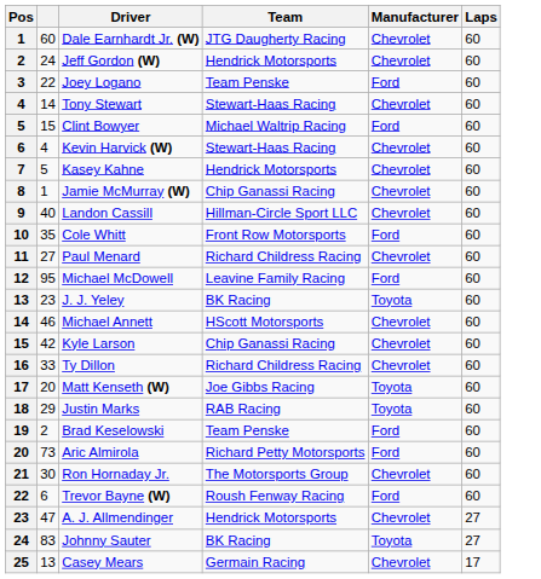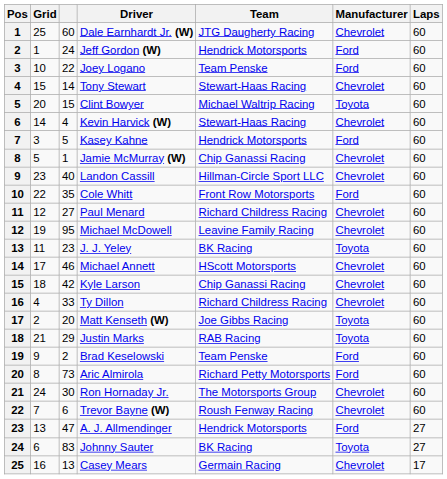 <table class="wikitable" style="font-size:95%">
 <tr>
 <th>Pos</th>
+<th>Grid</th>
 <th></th>
 <th>Driver</th>
 <th>Team</th>
 <th>Manufacturer</th>
 <th>Laps</th>
 </tr>
 <tr>
 <th>1</th>
+<td>25</td>
 <td>60</td>
 <td><a href='#'>Dale Earnhardt Jr.</a> <strong>(W)</strong></td>
 <td><a href='#'>JTG Daugherty Racing</a></td>
 <td><a href='#'>Chevrolet</a></td>
 <td>60</td>
 </tr>
 <tr>
 <th>2</th>
+<td>1</td>
 <td>24</td>
 <td><a href='#'>Jeff Gordon</a> <strong>(W)</strong></td>
 <td><a href='#'>Hendrick Motorsports</a></td>
-<td><a href='#'>Chevrolet</a></td>
+<td><a href='#'>Ford</a></td>
 <td>60</td>
 </tr>
 <tr>
 <th>3</th>
+<td>10</td>
 <td>22</td>
 <td><a href='#'>Joey Logano</a></td>
 <td><a href='#'>Team Penske</a></td>
 <td><a href='#'>Ford</a></td>
 <td>60</td>
 </tr>
 <tr>
 <th>4</th>
+<td>15</td>
 <td>14</td>
 <td><a href='#'>Tony Stewart</a></td>
 <td><a href='#'>Stewart-Haas Racing</a></td>
 <td><a href='#'>Chevrolet</a></td>
 <td>60</td>
 </tr>
 <tr>
 <th>5</th>
+<td>20</td>
 <td>15</td>
 <td><a href='#'>Clint Bowyer</a></td>
 <td><a href='#'>Michael Waltrip Racing</a></td>
-<td><a href='#'>Ford</a></td>
+<td><a href='#'>Toyota</a></td>
 <td>60</td>
 </tr>
 <tr>
 <th>6</th>
+<td>14</td>
 <td>4</td>
 <td><a href='#'>Kevin Harvick</a> <strong>(W)</strong></td>
 <td><a href='#'>Stewart-Haas Racing</a></td>
 <td><a href='#'>Chevrolet</a></td>
 <td>60</td>
 </tr>
 <tr>
 <th>7</th>
+<td>3</td>
 <td>5</td>
 <td><a href='#'>Kasey Kahne</a></td>
 <td><a href='#'>Hendrick Motorsports</a></td>
-<td><a href='#'>Chevrolet</a></td>
+<td><a href='#'>Ford</a></td>
 <td>60</td>
 </tr>
 <tr>
 <th>8</th>
+<td>5</td>
 <td>1</td>
 <td><a href='#'>Jamie McMurray</a> <strong>(W)</strong></td>
 <td><a href='#'>Chip Ganassi Racing</a></td>
 <td><a href='#'>Chevrolet</a></td>
 <td>60</td>
 </tr>
 <tr>
 <th>9</th>
+<td>23</td>
 <td>40</td>
 <td><a href='#'>Landon Cassill</a></td>
 <td><a href='#'>Hillman-Circle Sport LLC</a></td>
 <td><a href='#'>Chevrolet</a></td>
 <td>60</td>
 </tr>
 <tr>
 <th>10</th>
+<td>22</td>
 <td>35</td>
 <td><a href='#'>Cole Whitt</a></td>
 <td><a href='#'>Front Row Motorsports</a></td>
 <td><a href='#'>Ford</a></td>
 <td>60</td>
 </tr>
 <tr>
 <th>11</th>
+<td>12</td>
 <td>27</td>
 <td><a href='#'>Paul Menard</a></td>
 <td><a href='#'>Richard Childress Racing</a></td>
 <td><a href='#'>Chevrolet</a></td>
 <td>60</td>
 </tr>
 <tr>
 <th>12</th>
+<td>19</td>
 <td>95</td>
 <td><a href='#'>Michael McDowell</a></td>
 <td><a href='#'>Leavine Family Racing</a></td>
-<td><a href='#'>Ford</a></td>
+<td><a href='#'>Chevrolet</a></td>
 <td>60</td>
 </tr>
 <tr>
 <th>13</th>
+<td>11</td>
 <td>23</td>
 <td><a href='#'>J. J. Yeley</a></td>
 <td><a href='#'>BK Racing</a></td>
 <td><a href='#'>Toyota</a></td>
 <td>60</td>
 </tr>
 <tr>
 <th>14</th>
+<td>17</td>
 <td>46</td>
 <td><a href='#'>Michael Annett</a></td>
 <td><a href='#'>HScott Motorsports</a></td>
 <td><a href='#'>Chevrolet</a></td>
 <td>60</td>
 </tr>
 <tr>
 <th>15</th>
+<td>18</td>
 <td>42</td>
 <td><a href='#'>Kyle Larson</a></td>
 <td><a href='#'>Chip Ganassi Racing</a></td>
 <td><a href='#'>Chevrolet</a></td>
 <td>60</td>
 </tr>
 <tr>
 <th>16</th>
+<td>4</td>
 <td>33</td>
 <td><a href='#'>Ty Dillon</a></td>
 <td><a href='#'>Richard Childress Racing</a></td>
 <td><a href='#'>Chevrolet</a></td>
 <td>60</td>
 </tr>
 <tr>
 <th>17</th>
+<td>2</td>
 <td>20</td>
 <td><a href='#'>Matt Kenseth</a> <strong>(W)</strong></td>
 <td><a href='#'>Joe Gibbs Racing</a></td>
 <td><a href='#'>Toyota</a></td>
 <td>60</td>
 </tr>
 <tr>
 <th>18</th>
+<td>21</td>
 <td>29</td>
 <td><a href='#'>Justin Marks</a></td>
 <td><a href='#'>RAB Racing</a></td>
 <td><a href='#'>Toyota</a></td>
 <td>60</td>
 </tr>
 <tr>
 <th>19</th>
+<td>9</td>
 <td>2</td>
 <td><a href='#'>Brad Keselowski</a></td>
 <td><a href='#'>Team Penske</a></td>
 <td><a href='#'>Ford</a></td>
 <td>60</td>
 </tr>
 <tr>
 <th>20</th>
+<td>8</td>
 <td>73</td>
 <td><a href='#'>Aric Almirola</a></td>
 <td><a href='#'>Richard Petty Motorsports</a></td>
 <td><a href='#'>Ford</a></td>
 <td>60</td>
 </tr>
 <tr>
 <th>21</th>
+<td>24</td>
 <td>30</td>
 <td><a href='#'>Ron Hornaday Jr.</a></td>
 <td><a href='#'>The Motorsports Group</a></td>
 <td><a href='#'>Chevrolet</a></td>
 <td>60</td>
 </tr>
 <tr>
 <th>22</th>
+<td>7</td>
 <td>6</td>
 <td><a href='#'>Trevor Bayne</a> <strong>(W)</strong></td>
 <td><a href='#'>Roush Fenway Racing</a></td>
-<td><a href='#'>Ford</a></td>
+<td><a href='#'>Chevrolet</a></td>
 <td>60</td>
 </tr>
 <tr>
 <th>23</th>
+<td>13</td>
 <td>47</td>
 <td><a href='#'>A. J. Allmendinger</a></td>
 <td><a href='#'>Hendrick Motorsports</a></td>
-<td><a href='#'>Chevrolet</a></td>
+<td><a href='#'>Ford</a></td>
 <td>27</td>
 </tr>
 <tr>
 <th>24</th>
+<td>6</td>
 <td>83</td>
 <td><a href='#'>Johnny Sauter</a></td>
 <td><a href='#'>BK Racing</a></td>
 <td><a href='#'>Toyota</a></td>
 <td>27</td>
 </tr>
 <tr>
 <th>25</th>
+<td>16</td>
 <td>13</td>
 <td><a href='#'>Casey Mears</a></td>
 <td><a href='#'>Germain Racing</a></td>
 <td><a href='#'>Chevrolet</a></td>
 <td>17</td>
 </tr>
 </table>
